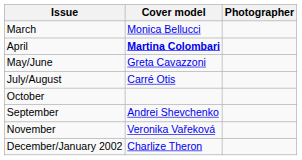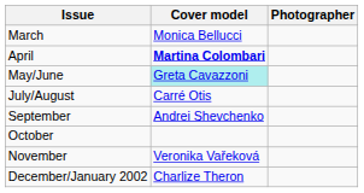 <table class="sortable wikitable">
 <tr>
 <th>Issue</th>
 <th>Cover model</th>
 <th>Photographer</th>
 </tr>
 <tr>
 <td>March</td>
 <td><a href='#'>Monica Bellucci</a></td>
 <td></td>
 </tr>
 <tr>
 <td>April</td>
 <td><strong><a href='#'>Martina Colombari</a></strong></td>
 <td></td>
 </tr>
 <tr>
 <td>May/June</td>
-<td><a href='#'>Greta Cavazzoni</a></td>
+<td style="background: paleturquoise;"><a href='#'>Greta Cavazzoni</a></td>
 <td></td>
 </tr>
 <tr>
 <td>July/August</td>
 <td><a href='#'>Carré Otis</a></td>
 <td></td>
 </tr>
 <tr>
-<td>October</td>
-<td></td>
+<td>September</td>
+<td><a href='#'>Andrei Shevchenko</a></td>
 <td></td>
 </tr>
 <tr>
-<td>September</td>
-<td><a href='#'>Andrei Shevchenko</a></td>
+<td>October</td>
+<td></td>
 <td></td>
 </tr>
 <tr>
 <td>November</td>
 <td><a href='#'>Veronika Vařeková</a></td>
 <td></td>
 </tr>
 <tr>
 <td>December/January 2002</td>
 <td><a href='#'>Charlize Theron</a></td>
 <td></td>
 </tr>
 </table>
